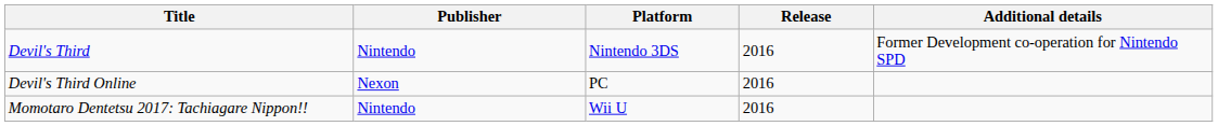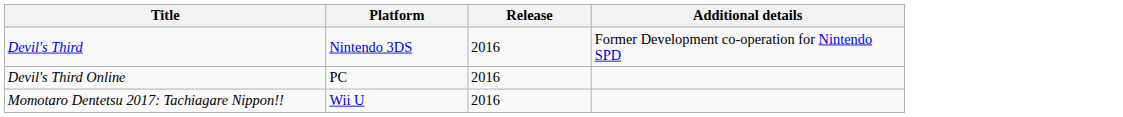 <table class="wikitable">
 <tr>
 <th style="width:350px;">Title</th>
-<th style="width:230px;">Publisher</th>
 <th style="width:150px;">Platform</th>
 <th style="width:130px;">Release</th>
 <th style="width:340px;">Additional details</th>
 </tr>
 <tr>
 <td><em><a href='#'>Devil's Third</a></em></td>
-<td><a href='#'>Nintendo</a></td>
 <td><a href='#'>Nintendo 3DS</a></td>
 <td>2016</td>
 <td>Former Development co-operation for <a href='#'>Nintendo SPD</a></td>
 </tr>
 <tr>
 <td><em>Devil's Third Online</em></td>
-<td><a href='#'>Nexon</a></td>
 <td>PC</td>
 <td>2016</td>
 <td></td>
 </tr>
 <tr>
 <td><em>Momotaro Dentetsu 2017: Tachiagare Nippon!!</em></td>
-<td><a href='#'>Nintendo</a></td>
 <td><a href='#'>Wii U</a></td>
 <td>2016</td>
 <td></td>
 </tr>
 </table>
